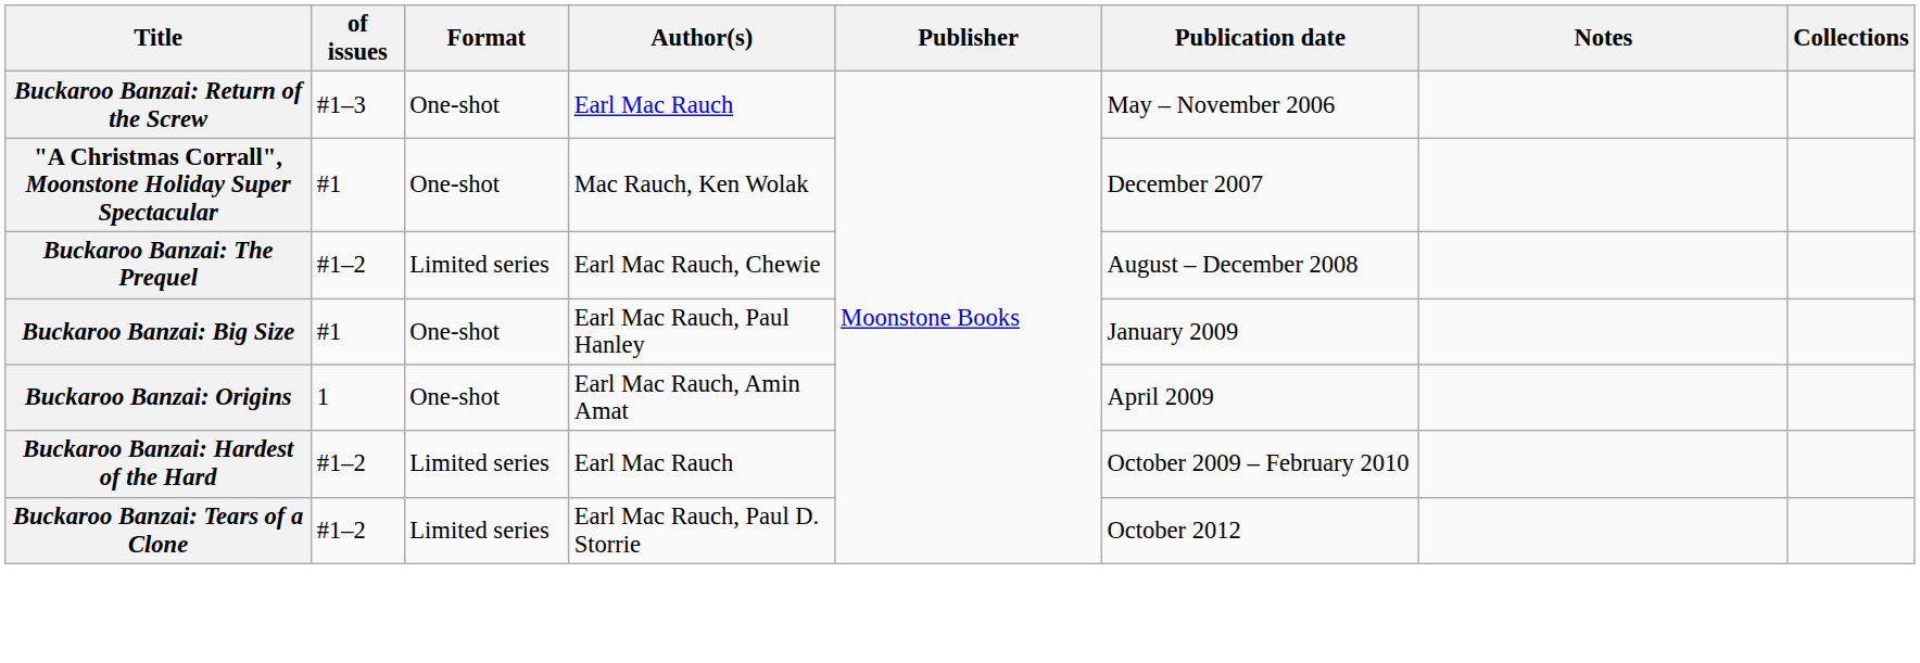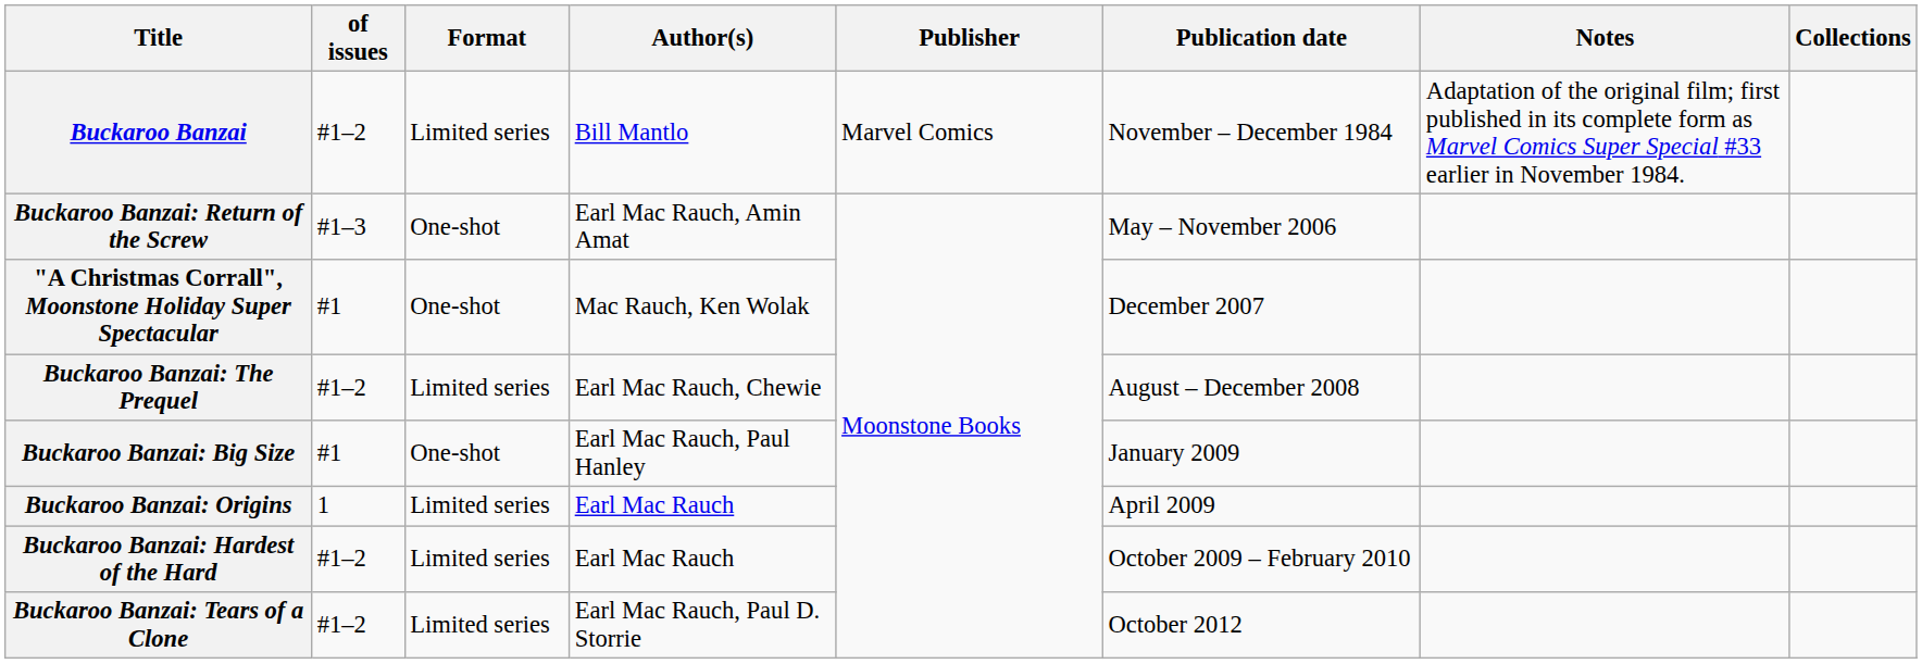 <table class="wikitable">
 <tr>
 <th>Title</th>
 <th style="width:40pt"> of issues</th>
 <th style="width:75pt">Format</th>
 <th style="width:125pt">Author(s)</th>
 <th style="width:125pt">Publisher</th>
 <th style="width:150pt">Publication date</th>
 <th style="width:175pt">Notes</th>
 <th>Collections</th>
 </tr>
 <tr>
+<th><em><a href='#'>Buckaroo Banzai</a></em></th>
+<td>#1–2</td>
+<td>Limited series</td>
+<td><a href='#'>Bill Mantlo</a></td>
+<td>Marvel Comics</td>
+<td>November – December 1984</td>
+<td>Adaptation of the original film; first published in its complete form as <a href='#'><em>Marvel Comics Super Special</em> #33</a> earlier in November 1984.</td>
+<td></td>
+</tr>
+<tr>
 <th><em>Buckaroo Banzai: Return of the Screw</em></th>
 <td>#1–3</td>
 <td>One-shot</td>
-<td><a href='#'>Earl Mac Rauch</a></td>
+<td>Earl Mac Rauch, Amin Amat</td>
 <td rowspan="7"><a href='#'>Moonstone Books</a></td>
 <td>May – November 2006</td>
 <td></td>
 <td></td>
 </tr>
 <tr>
 <th>"A Christmas Corrall", <em>Moonstone Holiday Super Spectacular</em></th>
 <td>#1</td>
 <td>One-shot</td>
 <td>Mac Rauch, Ken Wolak</td>
 <td>December 2007</td>
 <td></td>
 <td></td>
 </tr>
 <tr>
 <th><em>Buckaroo Banzai: The Prequel</em></th>
 <td>#1–2</td>
 <td>Limited series</td>
 <td>Earl Mac Rauch, Chewie</td>
 <td>August – December 2008</td>
 <td></td>
 <td></td>
 </tr>
 <tr>
 <th><em>Buckaroo Banzai: Big Size</em></th>
 <td>#1</td>
 <td>One-shot</td>
 <td>Earl Mac Rauch, Paul Hanley</td>
 <td>January 2009</td>
 <td></td>
 <td></td>
 </tr>
 <tr>
 <th><em>Buckaroo Banzai: Origins</em></th>
 <td>1</td>
-<td>One-shot</td>
-<td>Earl Mac Rauch, Amin Amat</td>
+<td>Limited series</td>
+<td><a href='#'>Earl Mac Rauch</a></td>
 <td>April 2009</td>
 <td></td>
 <td></td>
 </tr>
 <tr>
 <th><em>Buckaroo Banzai: Hardest of the Hard</em></th>
 <td>#1–2</td>
 <td>Limited series</td>
 <td>Earl Mac Rauch</td>
 <td>October 2009 – February 2010</td>
 <td></td>
 <td></td>
 </tr>
 <tr>
 <th><em>Buckaroo Banzai: Tears of a Clone</em></th>
 <td>#1–2</td>
 <td>Limited series</td>
 <td>Earl Mac Rauch, Paul D. Storrie</td>
 <td>October 2012</td>
 <td></td>
 <td></td>
 </tr>
 </table>
